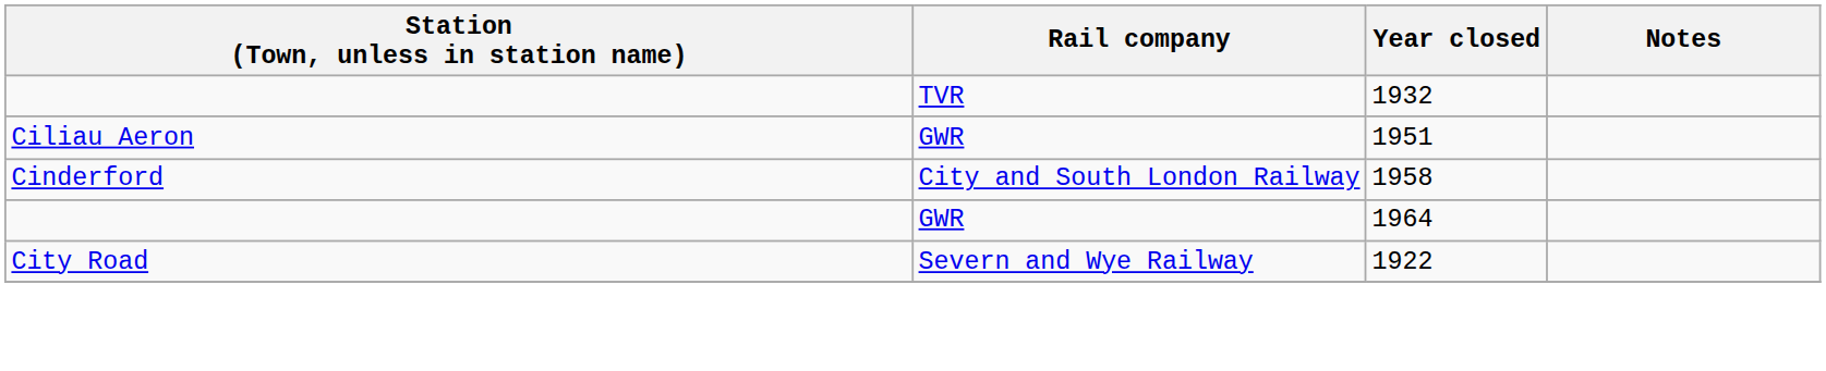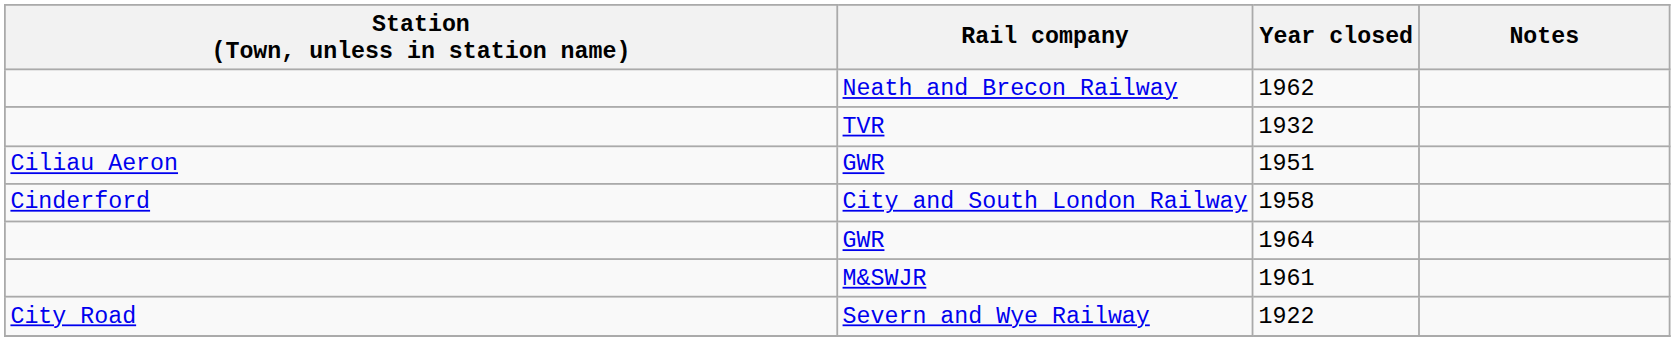 <table class="wikitable sortable">
 <tr>
 <th style="width:50%">Station<br>(Town, unless in station name)</th>
 <th style="width:25%">Rail company</th>
 <th style="width:10%">Year closed</th>
 <th style="width:20%">Notes</th>
+</tr>
+<tr>
+<td></td>
+<td><a href='#'>Neath and Brecon Railway</a></td>
+<td>1962</td>
+<td></td>
 </tr>
 <tr>
 <td></td>
 <td><a href='#'>TVR</a></td>
 <td>1932</td>
 </tr>
 <tr>
 <td><a href='#'>Ciliau Aeron</a></td>
 <td><a href='#'>GWR</a></td>
 <td>1951</td>
 <td></td>
 </tr>
 <tr>
 <td><a href='#'>Cinderford</a></td>
 <td><a href='#'>City and South London Railway</a></td>
 <td>1958</td>
 <td></td>
 </tr>
 <tr>
 <td></td>
 <td><a href='#'>GWR</a></td>
 <td>1964</td>
 <td></td>
 </tr>
 <tr>
+<td></td>
+<td><a href='#'>M&SWJR</a></td>
+<td>1961</td>
+<td></td>
+</tr>
+<tr>
 <td><a href='#'>City Road</a></td>
 <td><a href='#'>Severn and Wye Railway</a></td>
 <td>1922</td>
 <td></td>
 </tr>
 <tr>
 </tr>
 </table>
